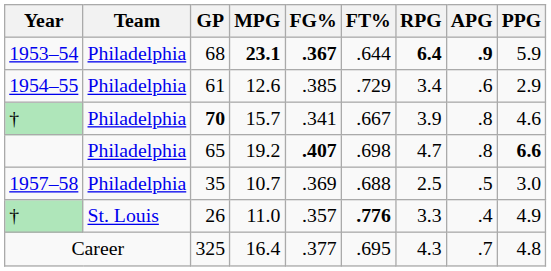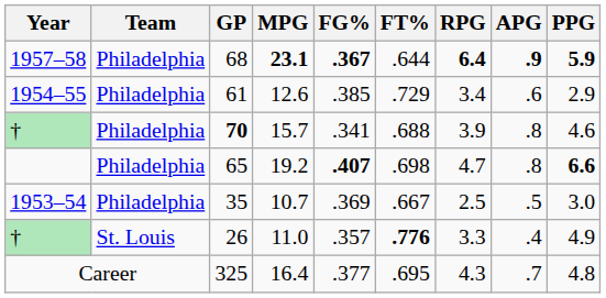 <table class="wikitable sortable" style="font-size:95%; text-align:right;">
 <tr>
 <th>Year</th>
 <th>Team</th>
 <th>GP</th>
 <th>MPG</th>
 <th>FG%</th>
 <th>FT%</th>
 <th>RPG</th>
 <th>APG</th>
 <th>PPG</th>
 </tr>
 <tr>
-<td style="text-align:left;"><a href='#'>1953–54</a></td>
+<td style="text-align:left;"><a href='#'>1957–58</a></td>
 <td style="text-align:left;"><a href='#'>Philadelphia</a></td>
 <td>68</td>
 <td><strong>23.1</strong></td>
 <td><strong>.367</strong></td>
 <td>.644</td>
 <td><strong>6.4</strong></td>
 <td><strong>.9</strong></td>
-<td>5.9</td>
+<td><strong>5.9</strong></td>
 </tr>
 <tr>
 <td style="text-align:left;"><a href='#'>1954–55</a></td>
 <td style="text-align:left;"><a href='#'>Philadelphia</a></td>
 <td>61</td>
 <td>12.6</td>
 <td>.385</td>
 <td>.729</td>
 <td>3.4</td>
 <td>.6</td>
 <td>2.9</td>
 </tr>
 <tr>
 <td style="text-align:left;background:#afe6ba;">†</td>
 <td style="text-align:left;"><a href='#'>Philadelphia</a></td>
 <td><strong>70</strong></td>
 <td>15.7</td>
 <td>.341</td>
-<td>.667</td>
+<td>.688</td>
 <td>3.9</td>
 <td>.8</td>
 <td>4.6</td>
 </tr>
 <tr>
 <td style="text-align:left;"></td>
 <td style="text-align:left;"><a href='#'>Philadelphia</a></td>
 <td>65</td>
 <td>19.2</td>
 <td><strong>.407</strong></td>
 <td>.698</td>
 <td>4.7</td>
 <td>.8</td>
 <td><strong>6.6</strong></td>
 </tr>
 <tr>
-<td style="text-align:left;"><a href='#'>1957–58</a></td>
+<td style="text-align:left;"><a href='#'>1953–54</a></td>
 <td style="text-align:left;"><a href='#'>Philadelphia</a></td>
 <td>35</td>
 <td>10.7</td>
 <td>.369</td>
-<td>.688</td>
+<td>.667</td>
 <td>2.5</td>
 <td>.5</td>
 <td>3.0</td>
 </tr>
 <tr>
 <td style="text-align:left;background:#afe6ba;">†</td>
 <td style="text-align:left;"><a href='#'>St. Louis</a></td>
 <td>26</td>
 <td>11.0</td>
 <td>.357</td>
 <td><strong>.776</strong></td>
 <td>3.3</td>
 <td>.4</td>
 <td>4.9</td>
 </tr>
 <tr class="sortbottom">
 <td style="text-align:center;" colspan="2">Career</td>
 <td>325</td>
 <td>16.4</td>
 <td>.377</td>
 <td>.695</td>
 <td>4.3</td>
 <td>.7</td>
 <td>4.8</td>
 </tr>
 </table>
